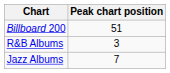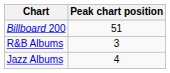 <table class="wikitable">
 <tr>
 <th>Chart</th>
 <th>Peak chart position</th>
 </tr>
 <tr>
 <td><a href='#'><em>Billboard</em> 200</a></td>
 <td align="center">51</td>
 </tr>
 <tr>
 <td><a href='#'>R&B Albums</a></td>
 <td align="center">3</td>
 </tr>
 <tr>
 <td><a href='#'>Jazz Albums</a></td>
-<td align="center">7</td>
+<td align="center">4</td>
 </tr>
 </table>
